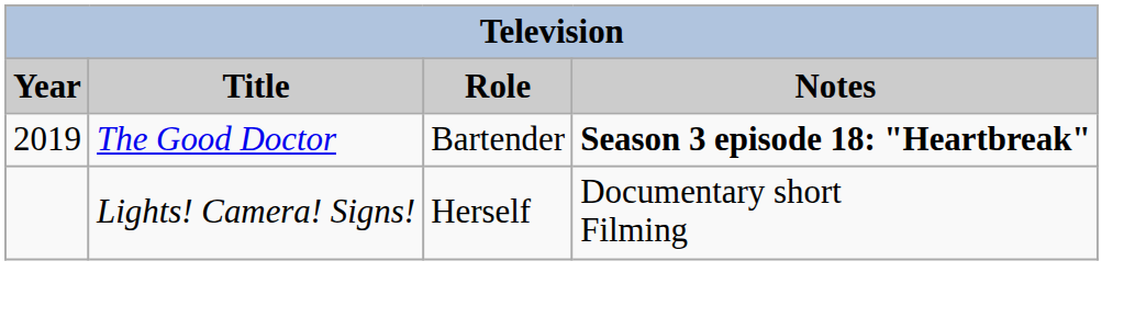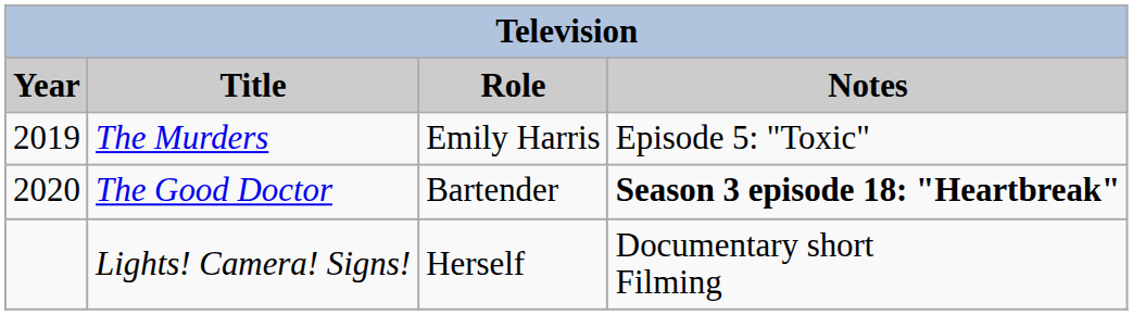 <table class="wikitable">
 <tr>
 <th colspan=4 style="background:#B0C4DE;">Television</th>
 </tr>
 <tr>
 <th style="background: #CCCCCC;">Year</th>
 <th style="background: #CCCCCC;">Title</th>
 <th style="background: #CCCCCC;">Role</th>
 <th style="background: #CCCCCC;">Notes</th>
 </tr>
 <tr>
 <td>2019</td>
+<td><em><a href='#'>The Murders</a></em></td>
+<td>Emily Harris</td>
+<td>Episode 5: "Toxic"</td>
+</tr>
+<tr>
+<td>2020</td>
 <td><em><a href='#'>The Good Doctor</a></em></td>
 <td>Bartender</td>
 <td><strong>Season 3 episode 18: "Heartbreak"</strong></td>
 </tr>
 <tr>
 <td></td>
 <td><em>Lights! Camera! Signs!</em></td>
 <td>Herself</td>
 <td>Documentary short<br> Filming</td>
 </tr>
 </table>
